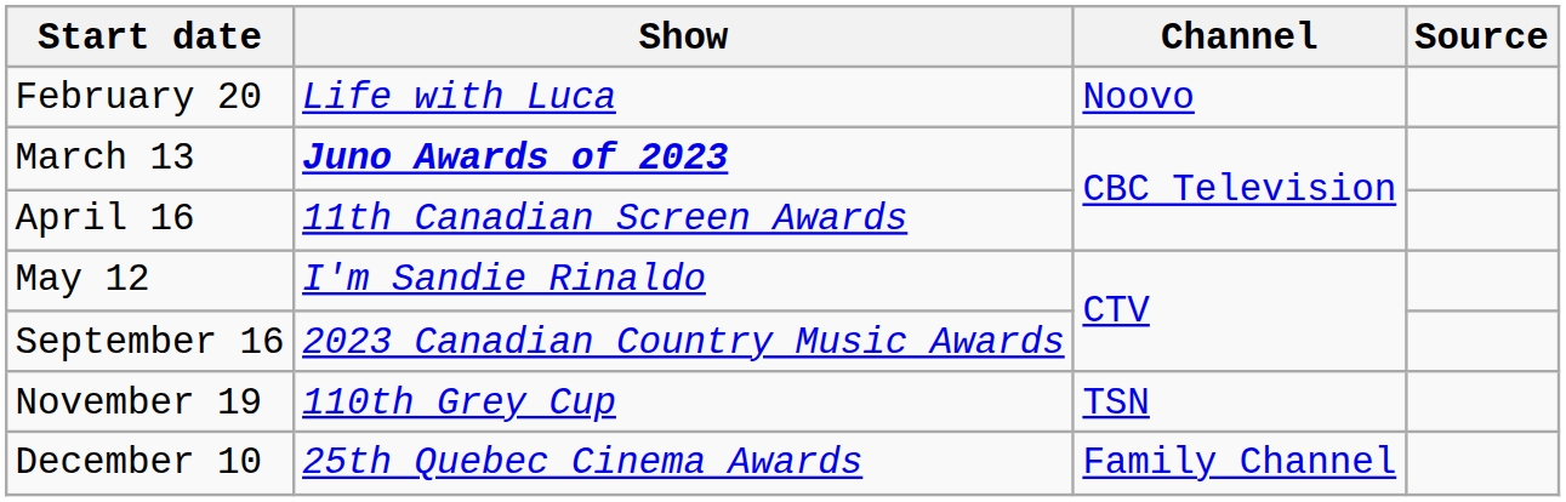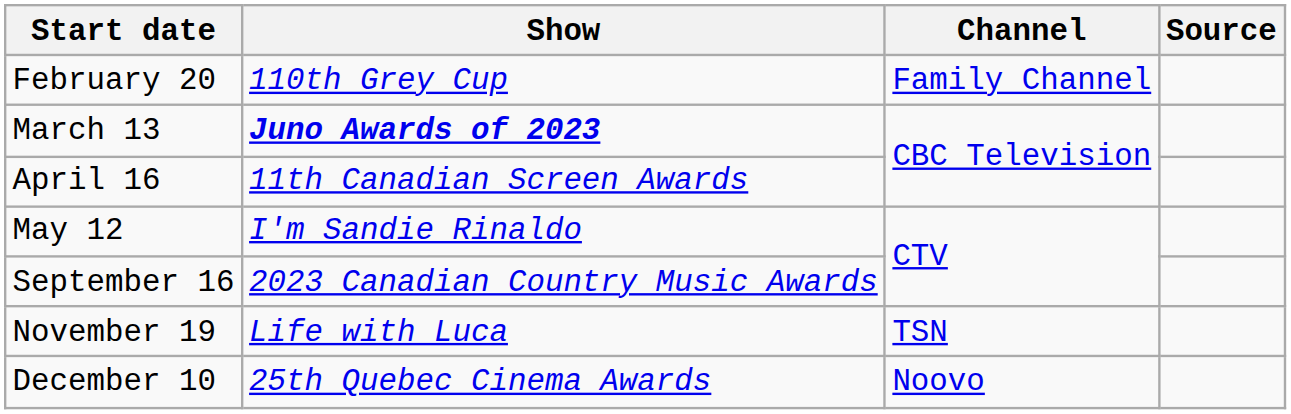 <table class="wikitable">
 <tr>
 <th>Start date</th>
 <th>Show</th>
 <th>Channel</th>
 <th>Source</th>
 </tr>
 <tr>
 <td>February 20</td>
-<td><em><a href='#'>Life with Luca</a></em></td>
-<td><a href='#'>Noovo</a></td>
+<td><em><a href='#'>110th Grey Cup</a></em></td>
+<td><a href='#'>Family Channel</a></td>
 <td></td>
 </tr>
 <tr>
 <td>March 13</td>
 <td><strong><em><a href='#'>Juno Awards of 2023</a></em></strong></td>
 <td rowspan=2><a href='#'>CBC Television</a></td>
 <td></td>
 </tr>
 <tr>
 <td>April 16</td>
 <td><em><a href='#'>11th Canadian Screen Awards</a></em></td>
 <td></td>
 </tr>
 <tr>
 <td>May 12</td>
 <td><em><a href='#'>I'm Sandie Rinaldo</a></em></td>
 <td rowspan=2><a href='#'>CTV</a></td>
 <td></td>
 </tr>
 <tr>
 <td>September 16</td>
 <td><em><a href='#'>2023 Canadian Country Music Awards</a></em></td>
 <td></td>
 </tr>
 <tr>
 <td>November 19</td>
-<td><em><a href='#'>110th Grey Cup</a></em></td>
+<td><em><a href='#'>Life with Luca</a></em></td>
 <td><a href='#'>TSN</a></td>
 <td></td>
 </tr>
 <tr>
 <td>December 10</td>
 <td><em><a href='#'>25th Quebec Cinema Awards</a></em></td>
-<td><a href='#'>Family Channel</a></td>
+<td><a href='#'>Noovo</a></td>
 <td></td>
 </tr>
 </table>
